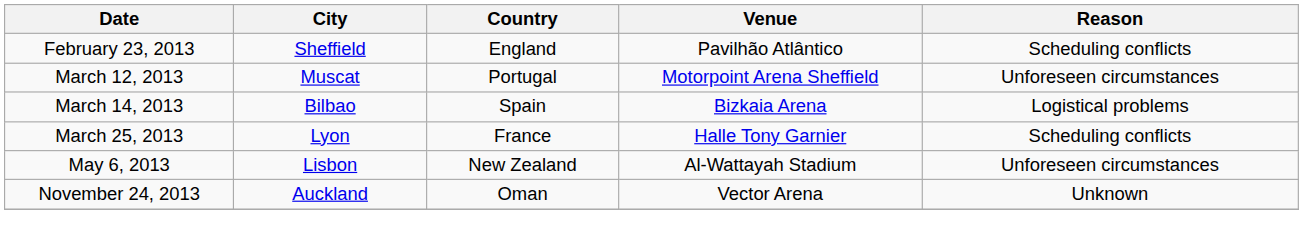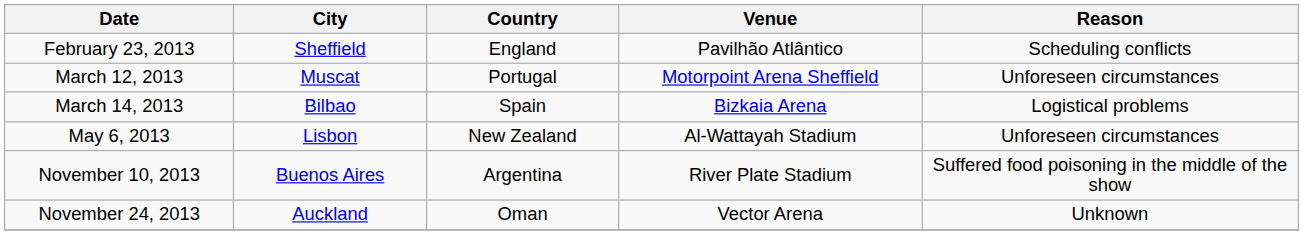 <table class="wikitable" style="text-align:center;">
 <tr>
 <th scope="col" style="width:12em;">Date</th>
 <th scope="col" style="width:10em;">City</th>
 <th scope="col" style="width:10em;">Country</th>
 <th scope="col" style="width:16em;">Venue</th>
 <th scope="col" style="width:20em;">Reason</th>
 </tr>
 <tr>
 <td>February 23, 2013</td>
 <td><a href='#'>Sheffield</a></td>
 <td>England</td>
 <td>Pavilhão Atlântico</td>
 <td>Scheduling conflicts</td>
 </tr>
 <tr>
 <td>March 12, 2013</td>
 <td><a href='#'>Muscat</a></td>
 <td>Portugal</td>
 <td><a href='#'>Motorpoint Arena Sheffield</a></td>
 <td>Unforeseen circumstances</td>
 </tr>
 <tr>
 <td>March 14, 2013</td>
 <td><a href='#'>Bilbao</a></td>
 <td>Spain</td>
 <td><a href='#'>Bizkaia Arena</a></td>
 <td>Logistical problems</td>
 </tr>
 <tr>
-<td>March 25, 2013</td>
-<td><a href='#'>Lyon</a></td>
-<td>France</td>
-<td><a href='#'>Halle Tony Garnier</a></td>
-<td>Scheduling conflicts</td>
-</tr>
-<tr>
 <td>May 6, 2013</td>
 <td><a href='#'>Lisbon</a></td>
 <td>New Zealand</td>
 <td>Al-Wattayah Stadium</td>
 <td>Unforeseen circumstances</td>
+</tr>
+<tr>
+<td>November 10, 2013</td>
+<td><a href='#'>Buenos Aires</a></td>
+<td>Argentina</td>
+<td>River Plate Stadium</td>
+<td>Suffered food poisoning in the middle of the show</td>
 </tr>
 <tr>
 <td>November 24, 2013</td>
 <td><a href='#'>Auckland</a></td>
 <td>Oman</td>
 <td>Vector Arena</td>
 <td>Unknown </td>
 </tr>
 <tr>
 </tr>
 </table>
